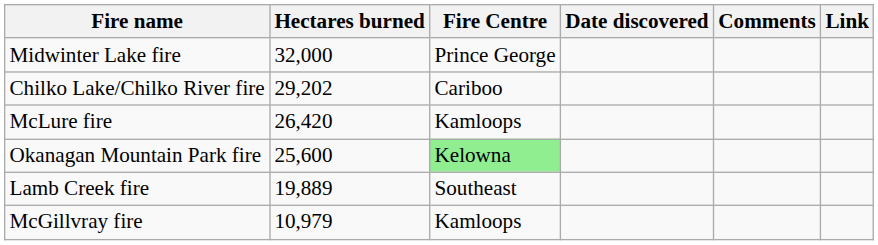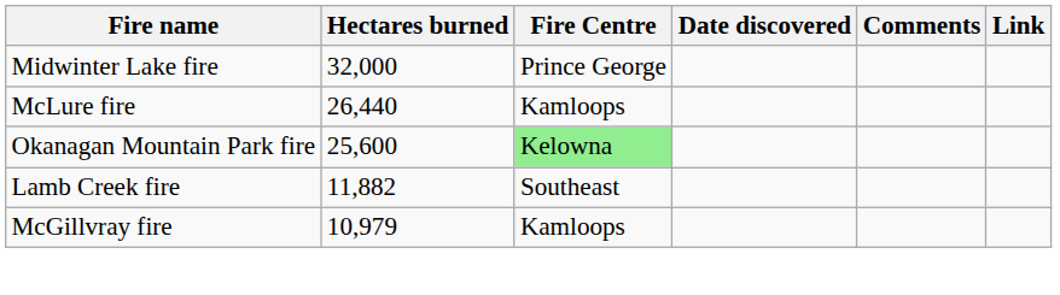 <table class="wikitable sortable">
 <tr>
 <th>Fire name</th>
 <th>Hectares burned</th>
 <th>Fire Centre</th>
 <th>Date discovered</th>
 <th>Comments</th>
 <th>Link</th>
 </tr>
 <tr>
 <td>Midwinter Lake fire</td>
 <td>32,000</td>
 <td>Prince George</td>
 <td></td>
 <td></td>
 <td></td>
 </tr>
 <tr>
-<td>Chilko Lake/Chilko River fire</td>
-<td>29,202</td>
-<td>Cariboo</td>
-<td></td>
-<td></td>
-<td></td>
-</tr>
-<tr>
 <td>McLure fire</td>
-<td>26,420</td>
+<td>26,440</td>
 <td>Kamloops</td>
 <td></td>
 <td></td>
 <td></td>
 </tr>
 <tr>
 <td>Okanagan Mountain Park fire</td>
 <td>25,600</td>
 <td style="background: lightgreen;">Kelowna</td>
 <td></td>
 <td></td>
 <td></td>
 </tr>
 <tr>
 <td>Lamb Creek fire</td>
-<td>19,889</td>
+<td>11,882</td>
 <td>Southeast</td>
 <td></td>
 <td></td>
 <td></td>
 </tr>
 <tr>
 <td>McGillvray fire</td>
 <td>10,979</td>
 <td>Kamloops</td>
 <td></td>
 <td></td>
 </tr>
 </table>
